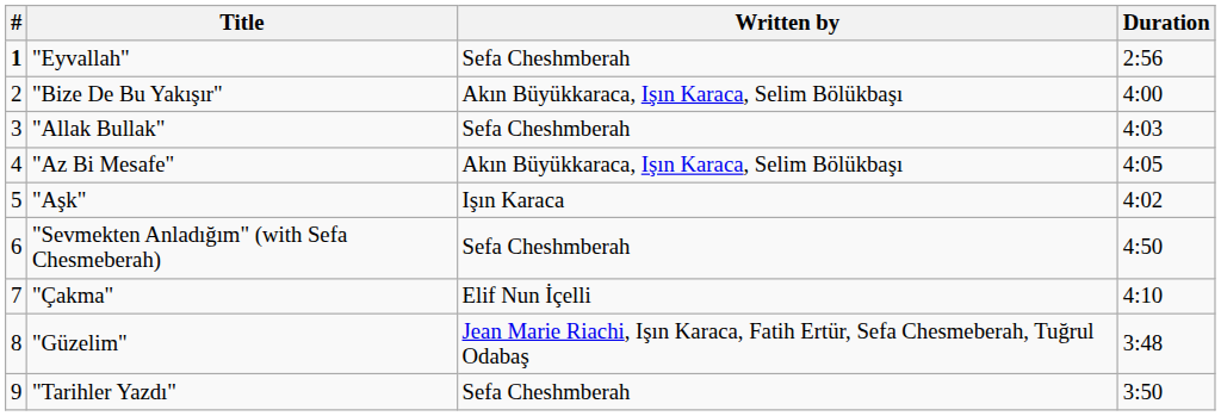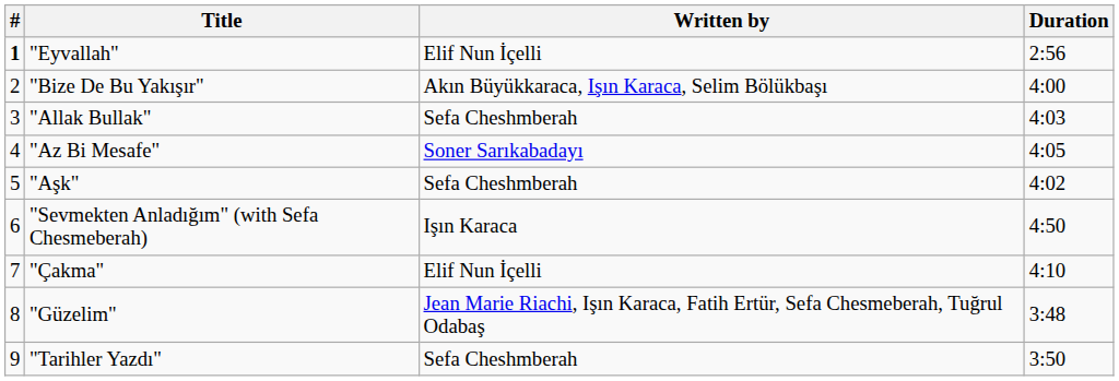 <table class="wikitable">
 <tr>
 <th>#</th>
 <th>Title</th>
 <th>Written by</th>
 <th>Duration</th>
 </tr>
 <tr>
 <td><strong>1</strong></td>
 <td>"Eyvallah"</td>
-<td>Sefa Cheshmberah</td>
+<td>Elif Nun İçelli</td>
 <td>2:56</td>
 </tr>
 <tr>
 <td>2</td>
 <td>"Bize De Bu Yakışır"</td>
 <td>Akın Büyükkaraca, <a href='#'>Işın Karaca</a>, Selim Bölükbaşı</td>
 <td>4:00</td>
 </tr>
 <tr>
 <td>3</td>
 <td>"Allak Bullak"</td>
 <td>Sefa Cheshmberah</td>
 <td>4:03</td>
 </tr>
 <tr>
 <td>4</td>
 <td>"Az Bi Mesafe"</td>
-<td>Akın Büyükkaraca, <a href='#'>Işın Karaca</a>, Selim Bölükbaşı</td>
+<td><a href='#'>Soner Sarıkabadayı</a></td>
 <td>4:05</td>
 </tr>
 <tr>
 <td>5</td>
 <td>"Aşk"</td>
-<td>Işın Karaca</td>
+<td>Sefa Cheshmberah</td>
 <td>4:02</td>
 </tr>
 <tr>
 <td>6</td>
 <td>"Sevmekten Anladığım" (with Sefa Chesmeberah)</td>
-<td>Sefa Cheshmberah</td>
+<td>Işın Karaca</td>
 <td>4:50</td>
 </tr>
 <tr>
 <td>7</td>
 <td>"Çakma"</td>
 <td>Elif Nun İçelli</td>
 <td>4:10</td>
 </tr>
 <tr>
 <td>8</td>
 <td>"Güzelim"</td>
 <td><a href='#'>Jean Marie Riachi</a>, Işın Karaca, Fatih Ertür, Sefa Chesmeberah, Tuğrul Odabaş</td>
 <td>3:48</td>
 </tr>
 <tr>
 <td>9</td>
 <td>"Tarihler Yazdı"</td>
 <td>Sefa Cheshmberah</td>
 <td>3:50</td>
 </tr>
 </table>
